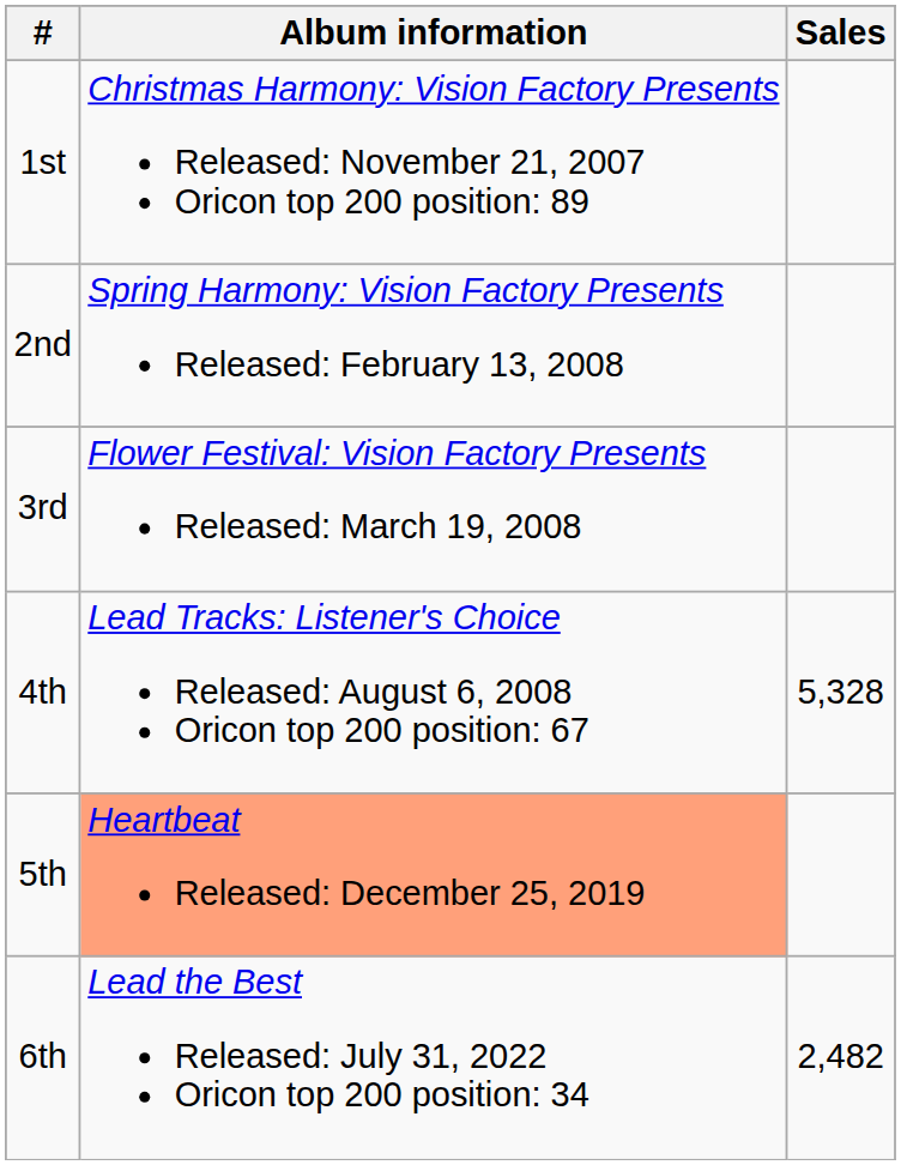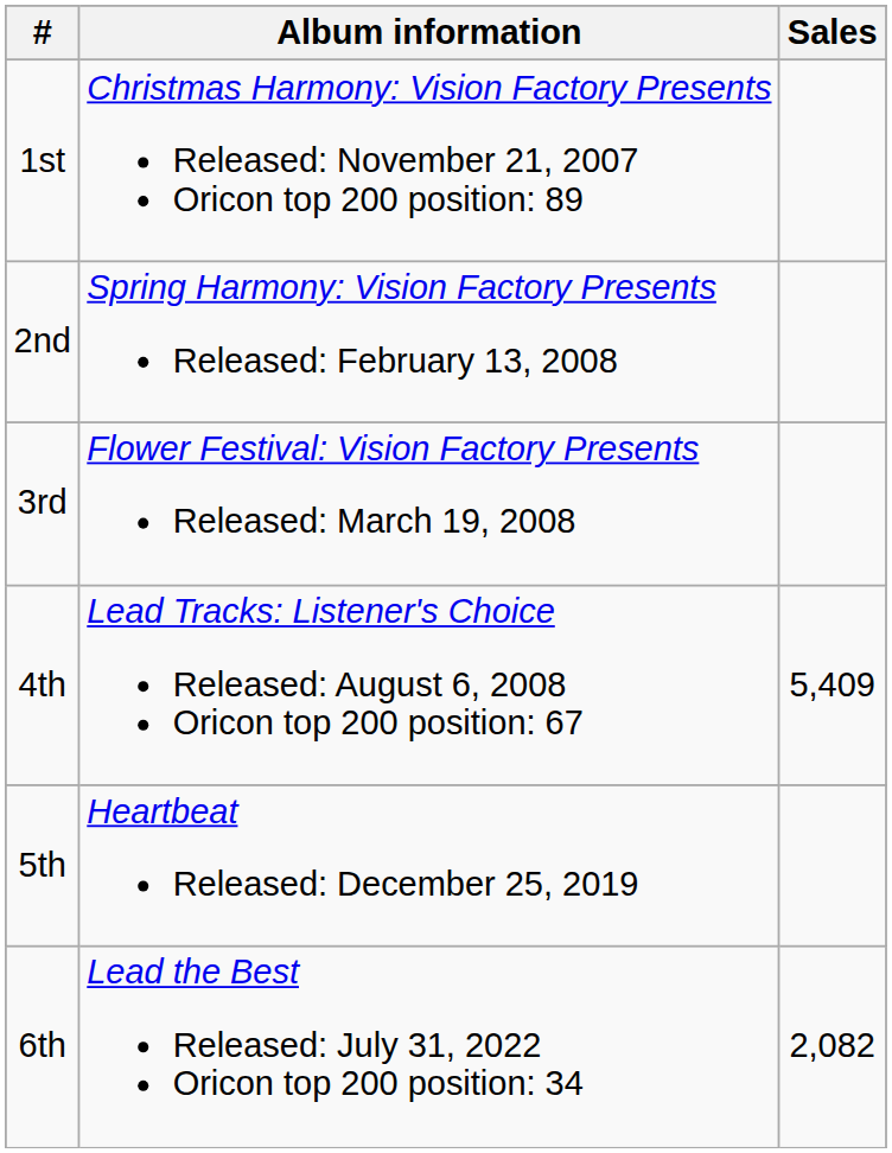 <table class="wikitable">
 <tr>
 <th align="left">#</th>
 <th align="left">Album information</th>
 <th align="left">Sales</th>
 </tr>
 <tr>
 <td align="center">1st</td>
 <td align="left"><em><a href='#'>Christmas Harmony: Vision Factory Presents</a></em><br><ul><li>Released: November 21, 2007</li><li>Oricon top 200 position: 89</li></ul></td>
 <td align="center"></td>
 </tr>
 <tr>
 <td align="center">2nd</td>
 <td align="left"><em><a href='#'>Spring Harmony: Vision Factory Presents</a></em><br><ul><li>Released: February 13, 2008</li></ul></td>
 <td align="center"></td>
 </tr>
 <tr>
 <td align="center">3rd</td>
 <td align="left"><em><a href='#'>Flower Festival: Vision Factory Presents</a></em><br><ul><li>Released: March 19, 2008</li></ul></td>
 <td align="center"></td>
 </tr>
 <tr>
 <td align="center">4th</td>
 <td align="left"><em><a href='#'>Lead Tracks: Listener's Choice</a></em><br><ul><li>Released: August 6, 2008</li><li>Oricon top 200 position: 67</li></ul></td>
-<td align="center">5,328</td>
+<td align="center">5,409</td>
 </tr>
 <tr>
 <td align="center">5th</td>
-<td align="left" style="background: lightsalmon;"><em><a href='#'>Heartbeat</a></em><br><ul><li>Released: December 25, 2019</li></ul></td>
+<td align="left"><em><a href='#'>Heartbeat</a></em><br><ul><li>Released: December 25, 2019</li></ul></td>
 <td align="center"></td>
 </tr>
 <tr>
 <td align="center">6th</td>
 <td align="left"><em><a href='#'>Lead the Best</a></em><br><ul><li>Released: July 31, 2022</li><li>Oricon top 200 position: 34</li></ul></td>
-<td align="center">2,482</td>
+<td align="center">2,082</td>
 </tr>
 </table>
